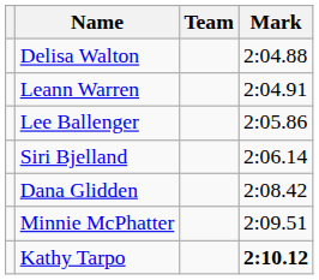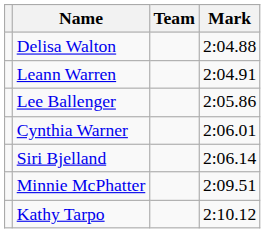 <table class=wikitable>
 <tr>
 <th></th>
 <th>Name</th>
 <th>Team</th>
 <th>Mark</th>
 </tr>
 <tr>
 <td></td>
 <td><a href='#'>Delisa Walton</a></td>
 <td></td>
 <td>2:04.88</td>
 </tr>
 <tr>
 <td></td>
 <td><a href='#'>Leann Warren</a></td>
 <td></td>
 <td>2:04.91</td>
 </tr>
 <tr>
 <td></td>
 <td><a href='#'>Lee Ballenger</a></td>
 <td></td>
 <td>2:05.86</td>
 </tr>
 <tr>
 <td></td>
+<td><a href='#'>Cynthia Warner</a></td>
+<td></td>
+<td>2:06.01</td>
+</tr>
+<tr>
+<td></td>
 <td><a href='#'>Siri Bjelland</a></td>
 <td></td>
 <td>2:06.14</td>
-</tr>
-<tr>
-<td></td>
-<td><a href='#'>Dana Glidden</a></td>
-<td></td>
-<td>2:08.42</td>
 </tr>
 <tr>
 <td></td>
 <td><a href='#'>Minnie McPhatter</a></td>
 <td></td>
 <td>2:09.51</td>
 </tr>
 <tr>
 <td></td>
 <td><a href='#'>Kathy Tarpo</a></td>
 <td></td>
-<td><strong>2:10.12</strong></td>
+<td>2:10.12</td>
 </tr>
 </table>
